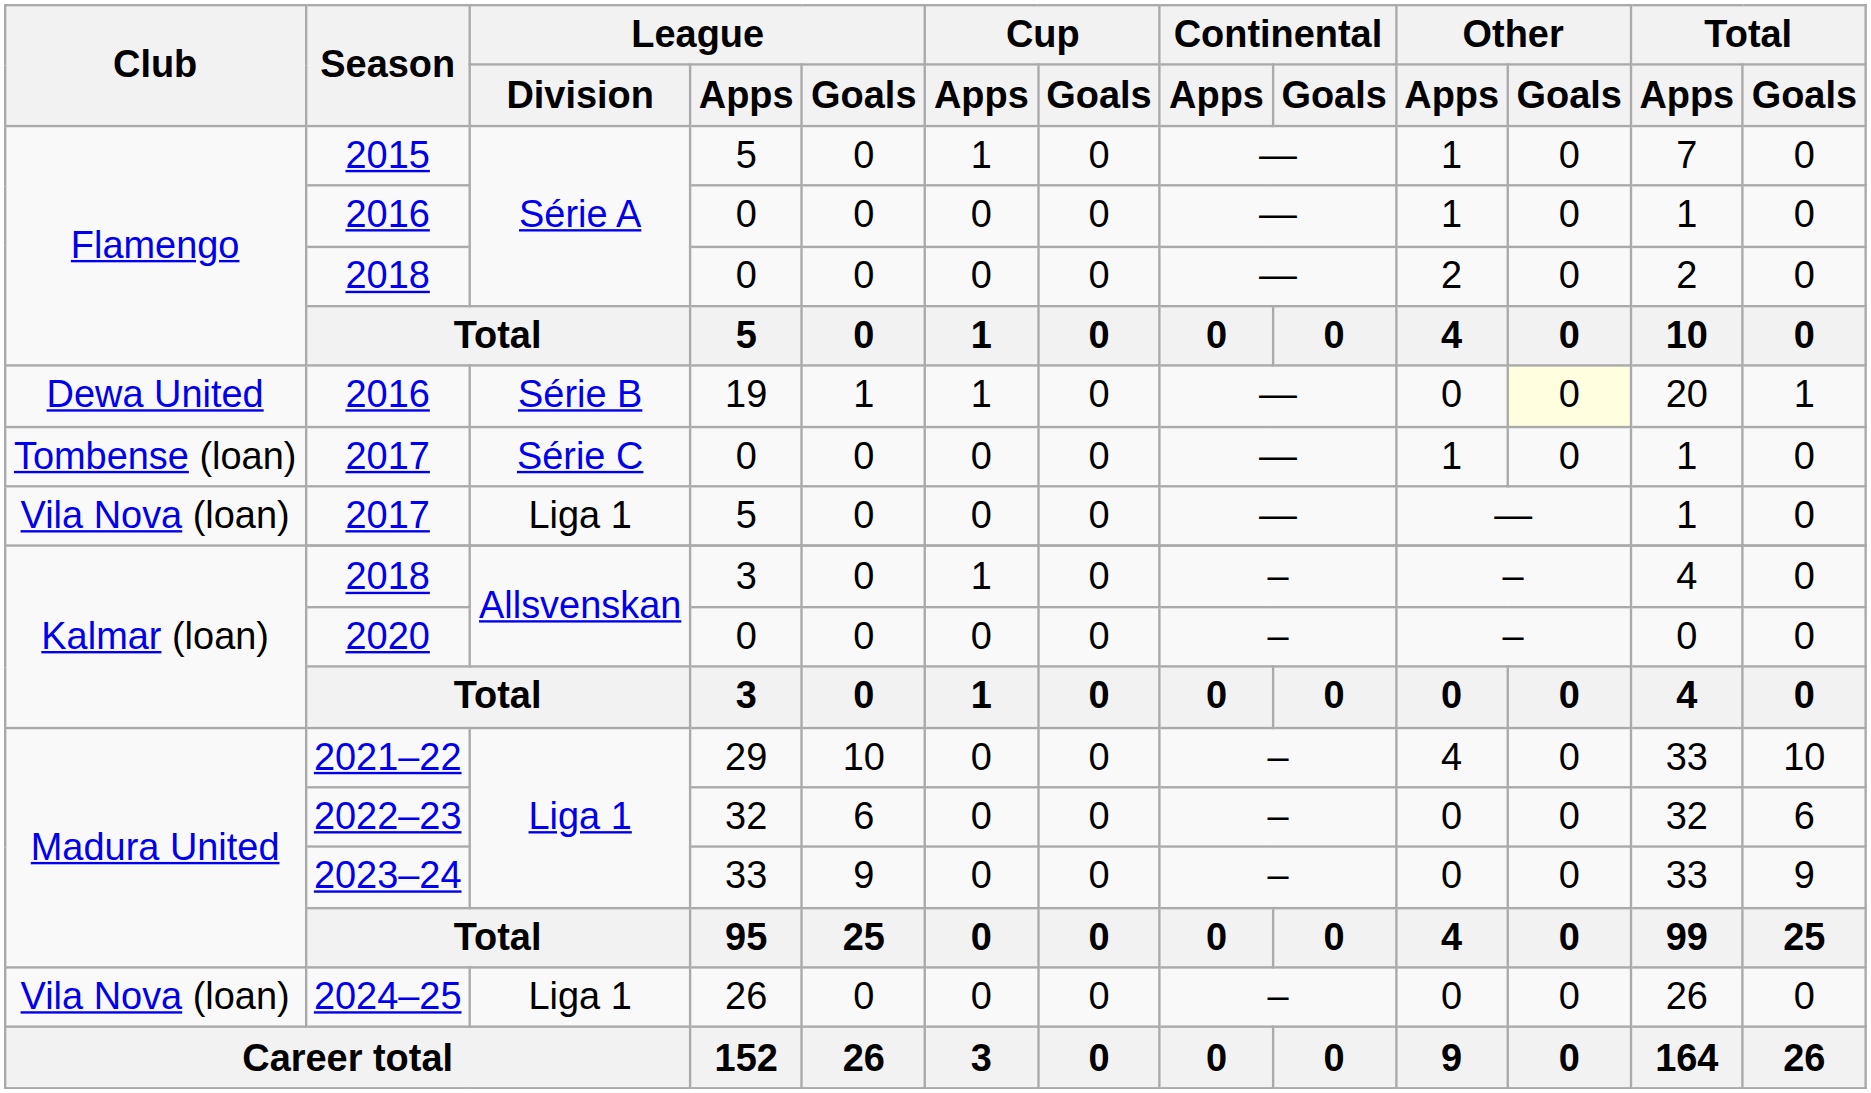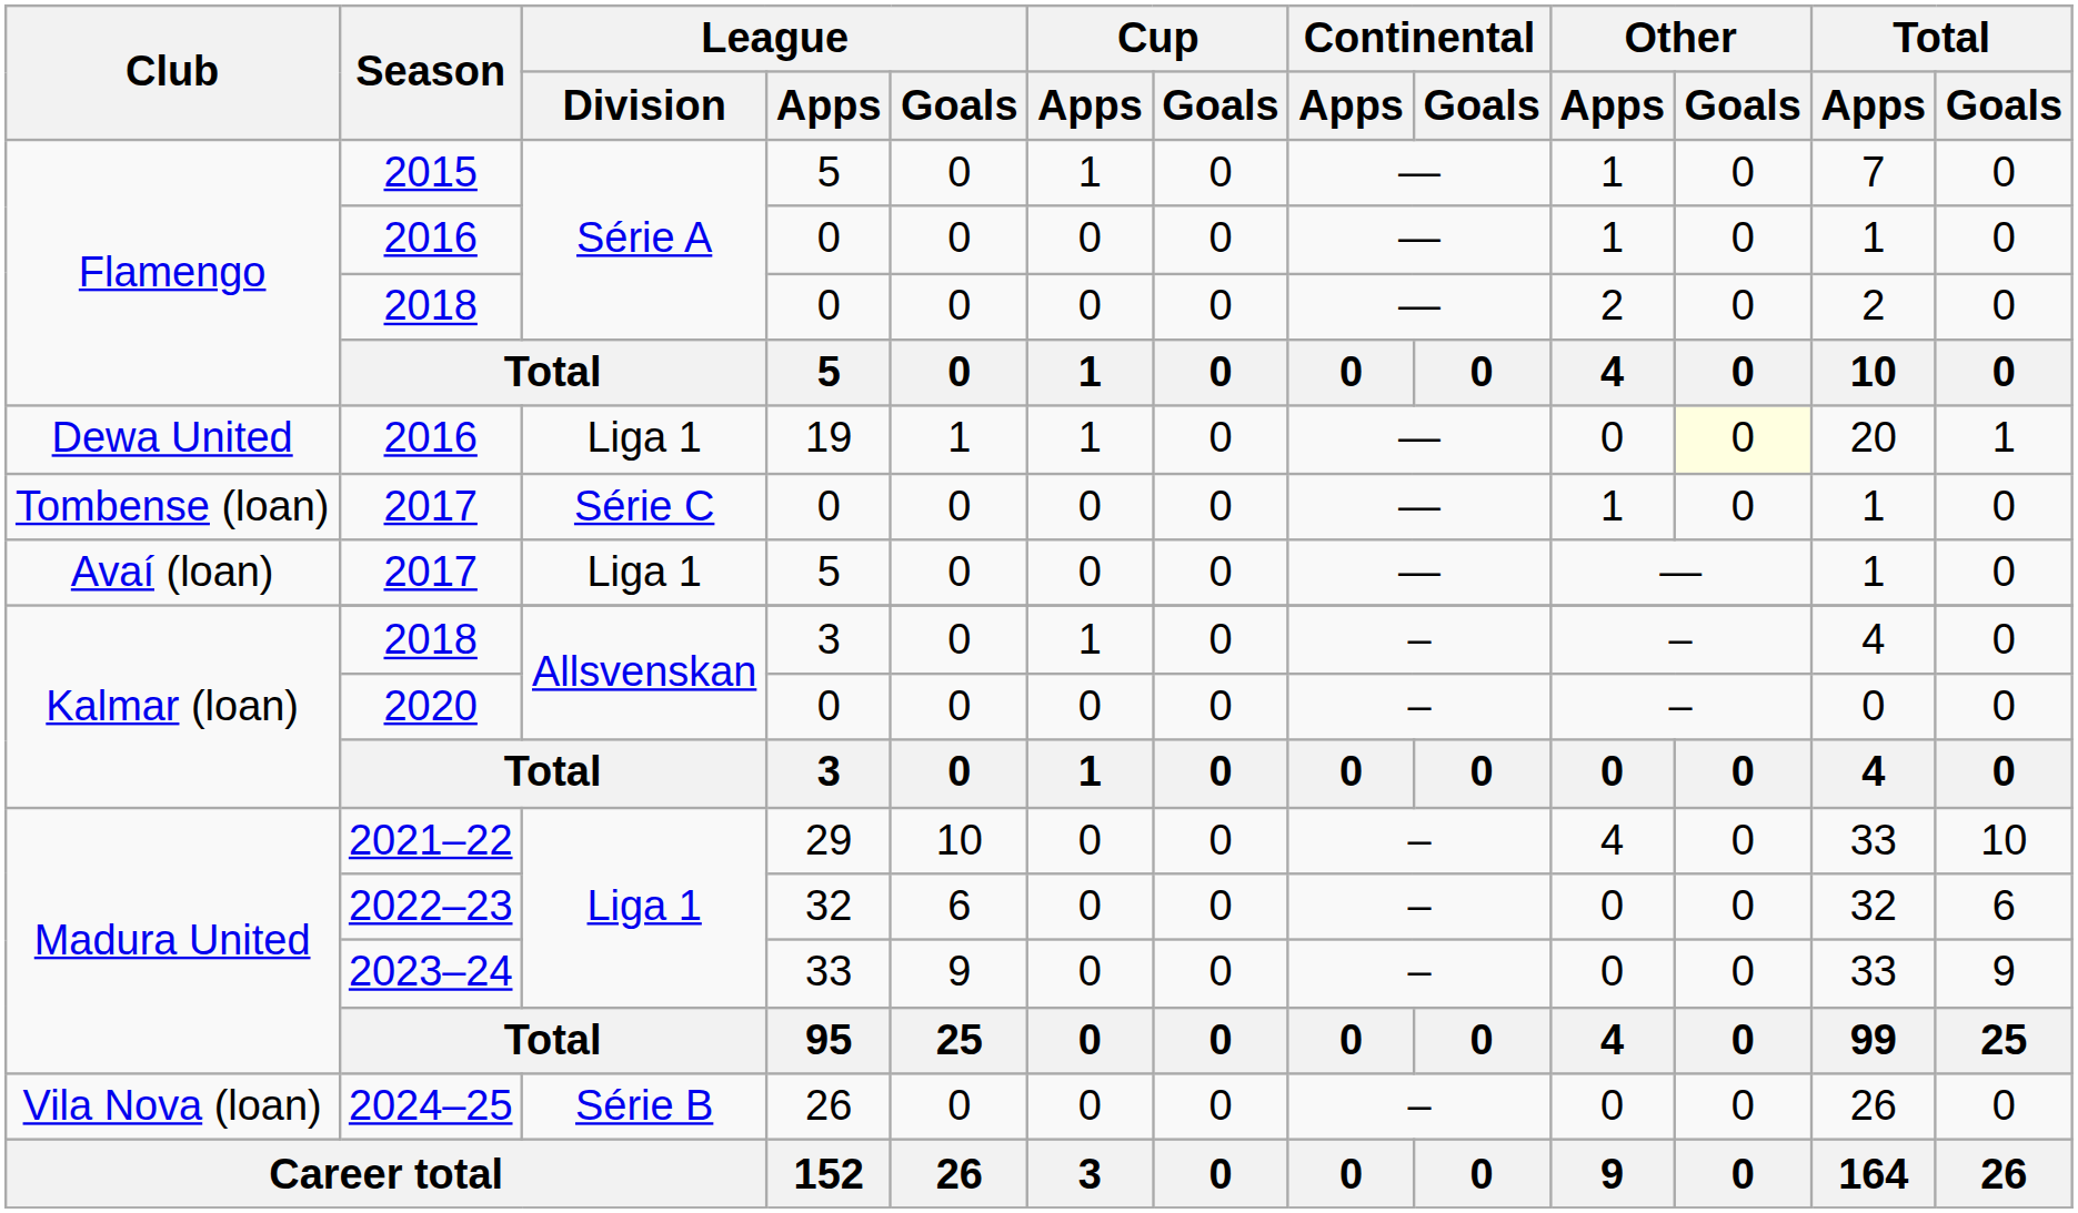 <table class="wikitable" style="text-align:center">
 <tr>
 <th rowspan="2">Club</th>
 <th rowspan="2">Season</th>
 <th colspan="3">League</th>
 <th colspan="2">Cup</th>
 <th colspan="2">Continental</th>
 <th colspan="2">Other</th>
 <th colspan="2">Total</th>
 </tr>
 <tr>
 <th>Division</th>
 <th>Apps</th>
 <th>Goals</th>
 <th>Apps</th>
 <th>Goals</th>
 <th>Apps</th>
 <th>Goals</th>
 <th>Apps</th>
 <th>Goals</th>
 <th>Apps</th>
 <th>Goals</th>
 </tr>
 <tr>
 <td rowspan=4><a href='#'>Flamengo</a></td>
 <td><a href='#'>2015</a></td>
 <td rowspan=3><a href='#'>Série A</a></td>
 <td>5</td>
 <td>0</td>
 <td>1</td>
 <td>0</td>
 <td colspan=2>—</td>
 <td>1</td>
 <td>0</td>
 <td>7</td>
 <td>0</td>
 </tr>
 <tr>
 <td><a href='#'>2016</a></td>
 <td>0</td>
 <td>0</td>
 <td>0</td>
 <td>0</td>
 <td colspan=2>—</td>
 <td>1</td>
 <td>0</td>
 <td>1</td>
 <td>0</td>
 </tr>
 <tr>
 <td><a href='#'>2018</a></td>
 <td>0</td>
 <td>0</td>
 <td>0</td>
 <td>0</td>
 <td colspan=2>—</td>
 <td>2</td>
 <td>0</td>
 <td>2</td>
 <td>0</td>
 </tr>
 <tr>
 <th colspan=2>Total</th>
 <th>5</th>
 <th>0</th>
 <th>1</th>
 <th>0</th>
 <th>0</th>
 <th>0</th>
 <th>4</th>
 <th>0</th>
 <th>10</th>
 <th>0</th>
 </tr>
 <tr>
 <td rowspan="1"><a href='#'>Dewa United</a></td>
 <td><a href='#'>2016</a></td>
-<td><a href='#'>Série B</a></td>
+<td rowspan="1">Liga 1</td>
 <td>19</td>
 <td>1</td>
 <td>1</td>
 <td>0</td>
 <td colspan=2>—</td>
 <td>0</td>
 <td style="background: lightyellow;">0</td>
 <td>20</td>
 <td>1</td>
 </tr>
 <tr>
 <td rowspan=1><a href='#'>Tombense</a> (loan)</td>
 <td><a href='#'>2017</a></td>
 <td><a href='#'>Série C</a></td>
 <td>0</td>
 <td>0</td>
 <td>0</td>
 <td>0</td>
 <td colspan=2>—</td>
 <td>1</td>
 <td>0</td>
 <td>1</td>
 <td>0</td>
 </tr>
 <tr>
-<td rowspan=1><a href='#'>Vila Nova</a> (loan)</td>
+<td rowspan=1><a href='#'>Avaí</a> (loan)</td>
 <td><a href='#'>2017</a></td>
 <td rowspan="1">Liga 1</td>
 <td>5</td>
 <td>0</td>
 <td>0</td>
 <td>0</td>
 <td colspan=2>—</td>
 <td colspan=2>—</td>
 <td>1</td>
 <td>0</td>
 </tr>
 <tr>
 <td rowspan="4" valign="center"><a href='#'>Kalmar</a> (loan)</td>
 </tr>
 <tr>
 <td><a href='#'>2018</a></td>
 <td rowspan="2" valign="center"><a href='#'>Allsvenskan</a></td>
 <td>3</td>
 <td>0</td>
 <td>1</td>
 <td>0</td>
 <td colspan=2>–</td>
 <td colspan=2>–</td>
 <td>4</td>
 <td>0</td>
 </tr>
 <tr>
 <td><a href='#'>2020</a></td>
 <td>0</td>
 <td>0</td>
 <td>0</td>
 <td>0</td>
 <td colspan=2>–</td>
 <td colspan=2>–</td>
 <td>0</td>
 <td>0</td>
 </tr>
 <tr>
 <th colspan="2"><strong>Total</strong></th>
 <th>3</th>
 <th>0</th>
 <th>1</th>
 <th>0</th>
 <th>0</th>
 <th>0</th>
 <th>0</th>
 <th>0</th>
 <th>4</th>
 <th>0</th>
 </tr>
 <tr>
 <td rowspan="4"><a href='#'>Madura United</a></td>
 <td><a href='#'>2021–22</a></td>
 <td rowspan="3"><a href='#'>Liga 1</a></td>
 <td>29</td>
 <td>10</td>
 <td>0</td>
 <td>0</td>
 <td colspan=2>–</td>
 <td>4</td>
 <td>0</td>
 <td>33</td>
 <td>10</td>
 </tr>
 <tr>
 <td><a href='#'>2022–23</a></td>
 <td>32</td>
 <td>6</td>
 <td>0</td>
 <td>0</td>
 <td colspan=2>–</td>
 <td>0</td>
 <td>0</td>
 <td>32</td>
 <td>6</td>
 </tr>
 <tr>
 <td><a href='#'>2023–24</a></td>
 <td>33</td>
 <td>9</td>
 <td>0</td>
 <td>0</td>
 <td colspan=2>–</td>
 <td>0</td>
 <td>0</td>
 <td>33</td>
 <td>9</td>
 </tr>
 <tr>
 <th colspan="2"><strong>Total</strong></th>
 <th>95</th>
 <th>25</th>
 <th>0</th>
 <th>0</th>
 <th>0</th>
 <th>0</th>
 <th>4</th>
 <th>0</th>
 <th>99</th>
 <th>25</th>
 </tr>
 <tr>
 <td rowspan=1><a href='#'>Vila Nova</a> (loan)</td>
 <td><a href='#'>2024–25</a></td>
-<td rowspan="1">Liga 1</td>
+<td><a href='#'>Série B</a></td>
 <td>26</td>
 <td>0</td>
 <td>0</td>
 <td>0</td>
 <td colspan="2">–</td>
 <td>0</td>
 <td>0</td>
 <td>26</td>
 <td>0</td>
 </tr>
 <tr>
 <th colspan=3>Career total</th>
 <th>152</th>
 <th>26</th>
 <th>3</th>
 <th>0</th>
 <th>0</th>
 <th>0</th>
 <th>9</th>
 <th>0</th>
 <th>164</th>
 <th>26</th>
 </tr>
 </table>
